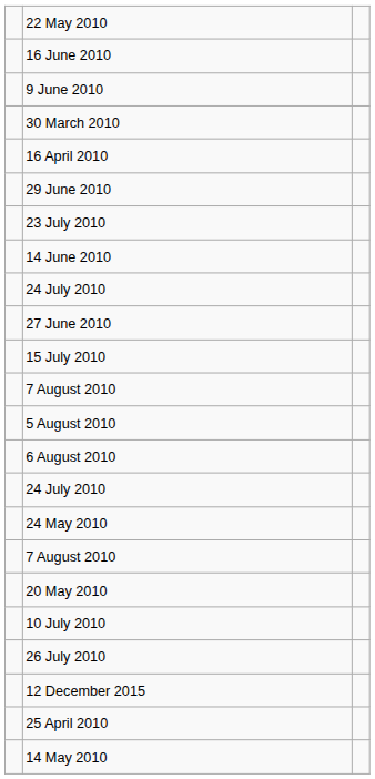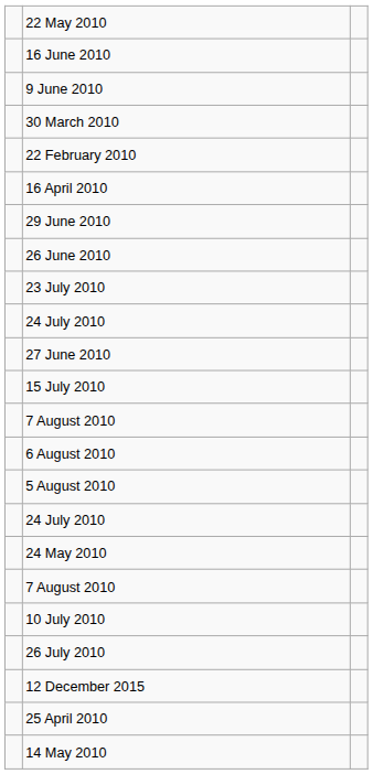 <table class="wikitable" style="font-size: 80%; float: left; width: 26em; margin-right: 1em; height: 700px">
 <tr>
 <td></td>
 <td>22 May 2010</td>
 <td></td>
 </tr>
 <tr>
 <td></td>
 <td>16 June 2010</td>
 <td></td>
 </tr>
 <tr>
 <td></td>
 <td>9 June 2010</td>
 <td></td>
 </tr>
 <tr>
 <td></td>
 <td>30 March 2010</td>
 <td></td>
 </tr>
 <tr>
 <td></td>
+<td>22 February 2010</td>
+<td></td>
+</tr>
+<tr>
+<td></td>
 <td>16 April 2010</td>
 <td></td>
 </tr>
 <tr>
 <td></td>
 <td>29 June 2010</td>
 <td></td>
 </tr>
 <tr>
 <td></td>
-<td>23 July 2010</td>
+<td>26 June 2010</td>
 <td></td>
 </tr>
 <tr>
 <td></td>
-<td>14 June 2010</td>
+<td>23 July 2010</td>
 <td></td>
 </tr>
 <tr>
 <td></td>
 <td>24 July 2010</td>
 <td></td>
 </tr>
 <tr>
 <td></td>
 <td>27 June 2010</td>
 <td></td>
 </tr>
 <tr>
 <td></td>
 <td>15 July 2010</td>
 <td></td>
 </tr>
 <tr>
 <td></td>
 <td>7 August 2010</td>
 <td></td>
 </tr>
 <tr>
 <td></td>
-<td>5 August 2010</td>
+<td>6 August 2010</td>
 <td></td>
 </tr>
 <tr>
 <td></td>
-<td>6 August 2010</td>
+<td>5 August 2010</td>
 <td></td>
 </tr>
 <tr>
 <td></td>
 <td>24 July 2010</td>
 <td></td>
 </tr>
 <tr>
 <td></td>
 <td>24 May 2010</td>
 <td></td>
 </tr>
 <tr>
 <td></td>
 <td>7 August 2010</td>
-<td></td>
-</tr>
-<tr>
-<td></td>
-<td>20 May 2010</td>
 <td></td>
 </tr>
 <tr>
 <td></td>
 <td>10 July 2010</td>
 <td></td>
 </tr>
 <tr>
 <td></td>
 <td>26 July 2010</td>
 <td></td>
 </tr>
 <tr>
 <td></td>
 <td>12 December 2015</td>
 <td></td>
 </tr>
 <tr>
 <td></td>
 <td>25 April 2010</td>
 <td></td>
 </tr>
 <tr>
 <td></td>
 <td>14 May 2010</td>
 <td></td>
 </tr>
 </table>
